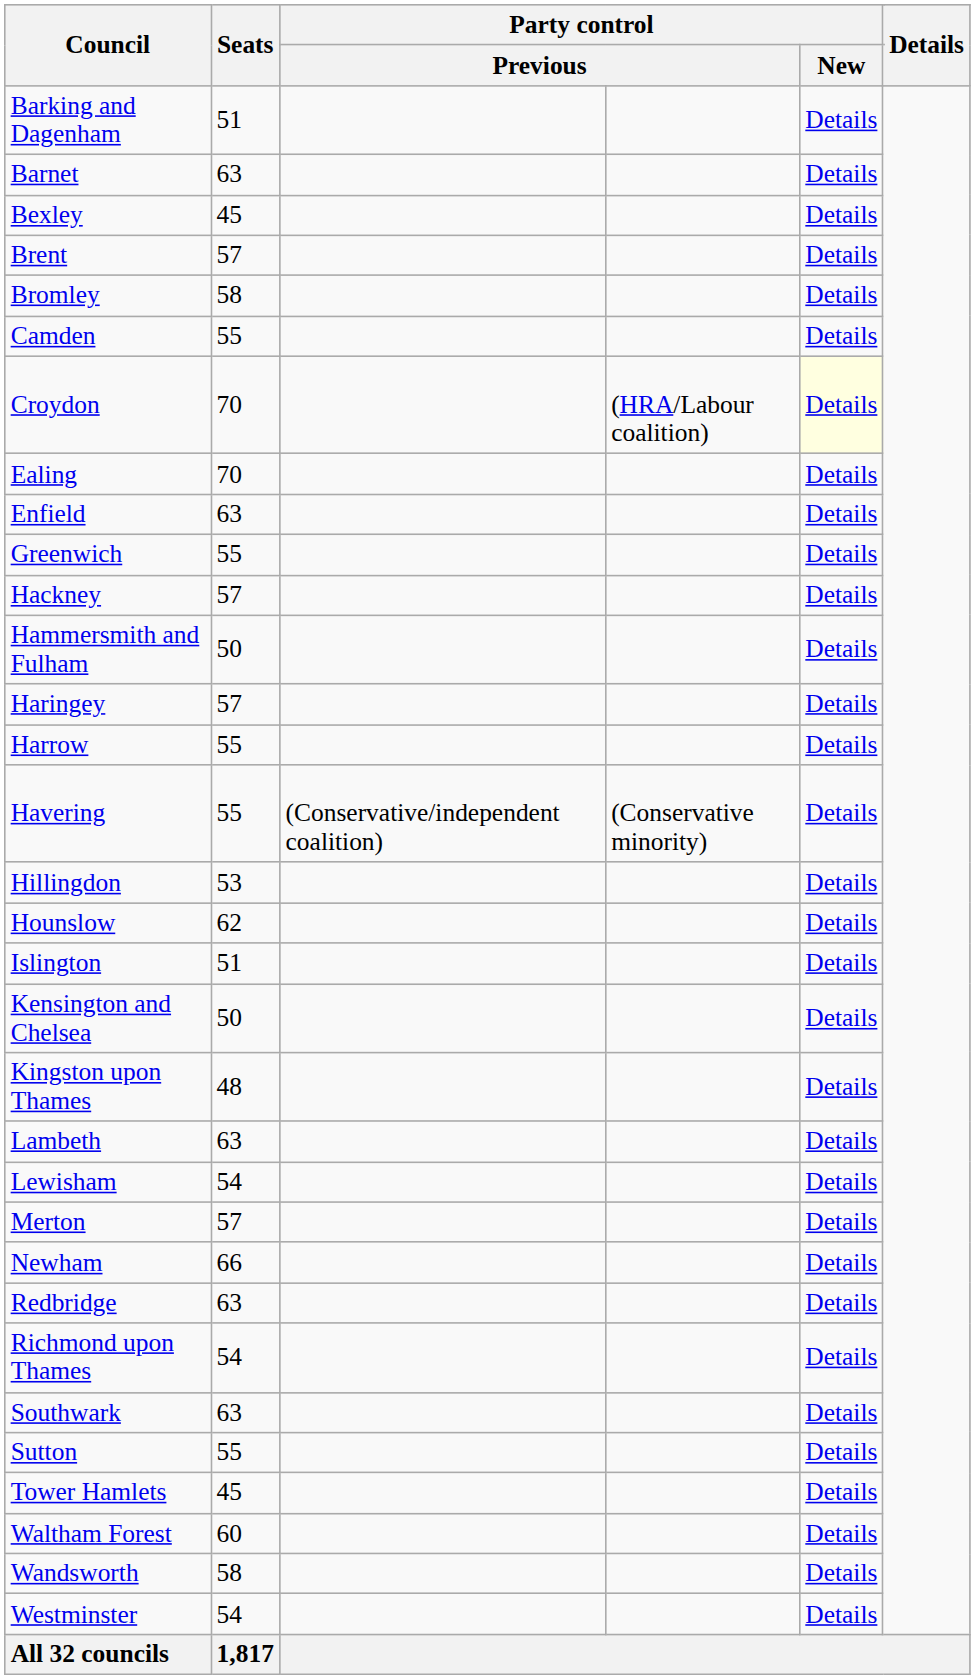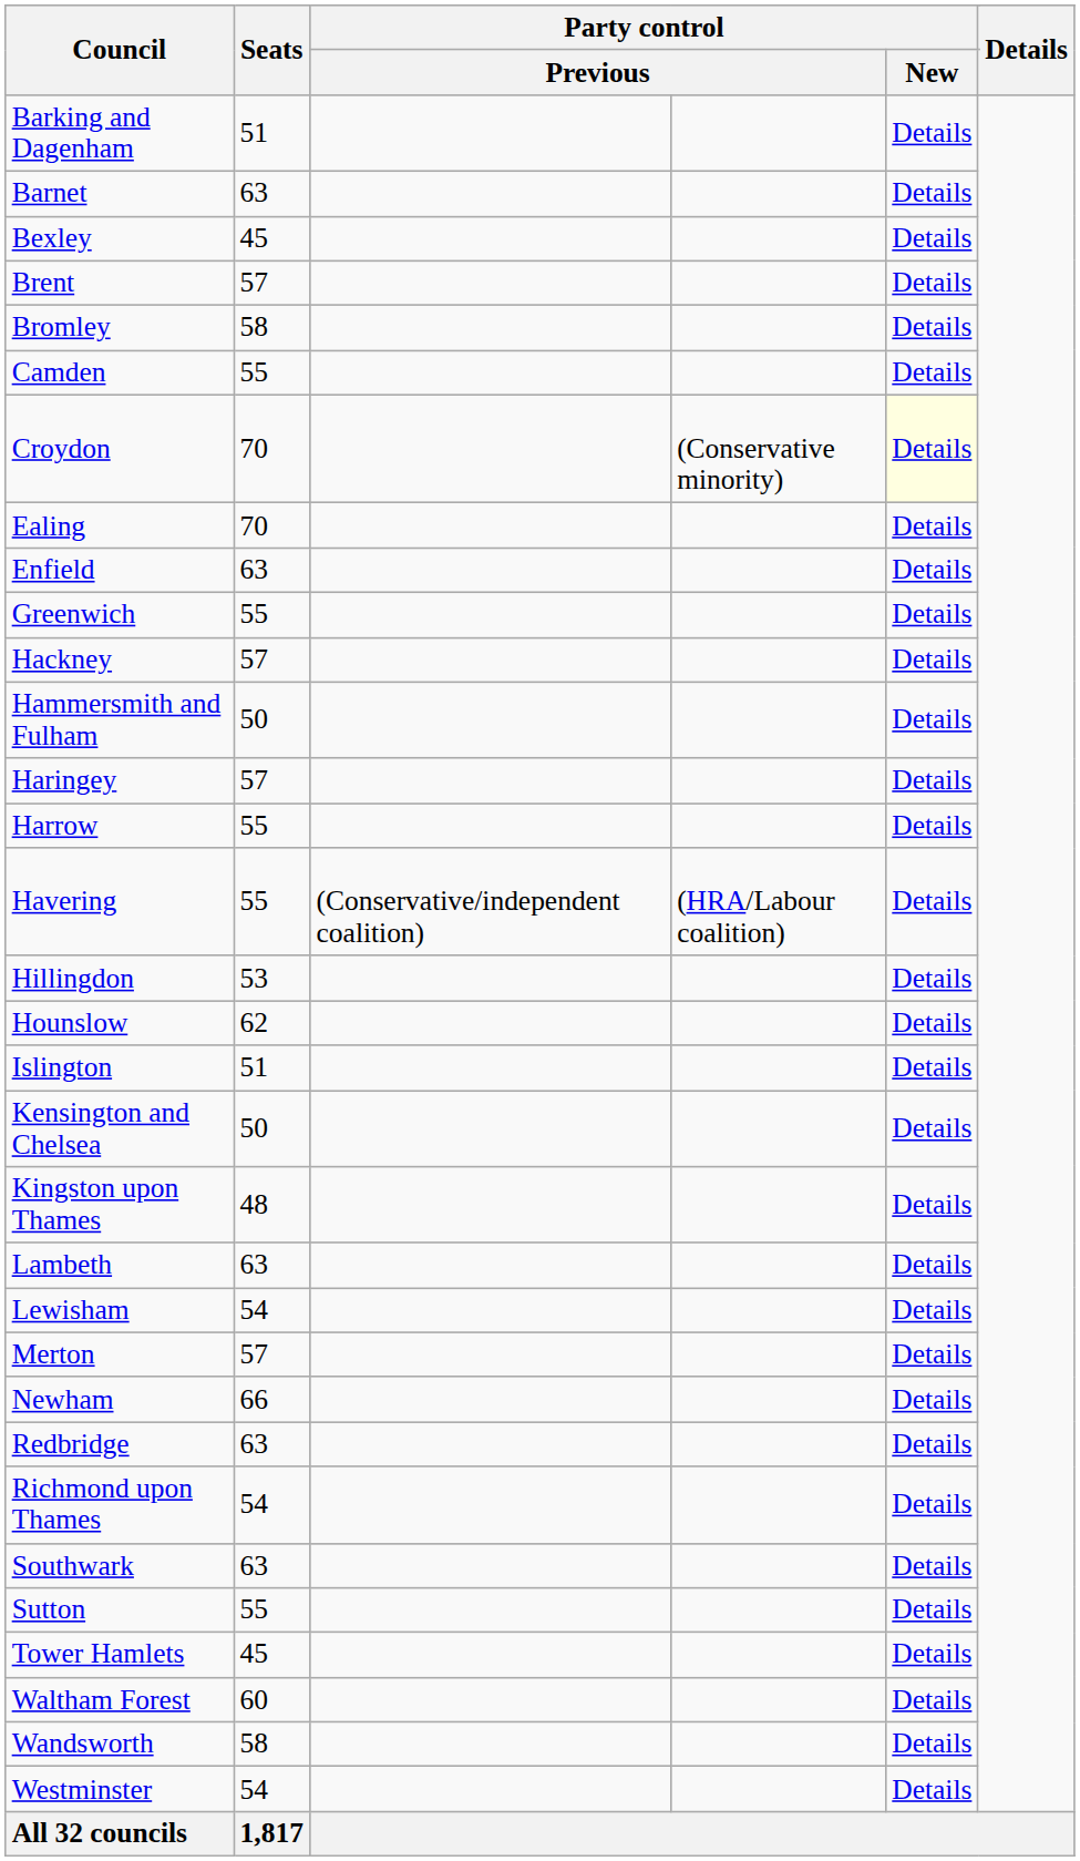 <table class="wikitable sortable">
 <tr>
 <th rowspan="2">Council</th>
 <th rowspan="2">Seats</th>
 <th colspan="4">Party control</th>
 <th rowspan="2">Details</th>
 </tr>
 <tr>
 <th colspan="2">Previous</th>
 <th colspan="2">New</th>
 </tr>
 <tr>
 <td><a href='#'>Barking and Dagenham</a></td>
 <td>51</td>
 <td></td>
 <td></td>
 <td><a href='#'>Details</a></td>
 </tr>
 <tr>
 <td><a href='#'>Barnet</a></td>
 <td>63</td>
 <td></td>
 <td></td>
 <td><a href='#'>Details</a></td>
 </tr>
 <tr>
 <td><a href='#'>Bexley</a></td>
 <td>45</td>
 <td></td>
 <td></td>
 <td><a href='#'>Details</a></td>
 </tr>
 <tr>
 <td><a href='#'>Brent</a></td>
 <td>57</td>
 <td></td>
 <td></td>
 <td><a href='#'>Details</a></td>
 </tr>
 <tr>
 <td><a href='#'>Bromley</a></td>
 <td>58</td>
 <td></td>
 <td></td>
 <td><a href='#'>Details</a></td>
 </tr>
 <tr>
 <td><a href='#'>Camden</a></td>
 <td>55</td>
 <td></td>
 <td></td>
 <td><a href='#'>Details</a></td>
 </tr>
 <tr>
 <td><a href='#'>Croydon</a></td>
 <td>70</td>
 <td></td>
-<td> <br>(<a href='#'>HRA</a>/Labour coalition)</td>
+<td> <br>(Conservative minority)</td>
 <td style="background: lightyellow;"><a href='#'>Details</a></td>
 </tr>
 <tr>
 <td><a href='#'>Ealing</a></td>
 <td>70</td>
 <td></td>
 <td></td>
 <td><a href='#'>Details</a></td>
 </tr>
 <tr>
 <td><a href='#'>Enfield</a></td>
 <td>63</td>
 <td></td>
 <td></td>
 <td><a href='#'>Details</a></td>
 </tr>
 <tr>
 <td><a href='#'>Greenwich</a></td>
 <td>55</td>
 <td></td>
 <td></td>
 <td><a href='#'>Details</a></td>
 </tr>
 <tr>
 <td><a href='#'>Hackney</a></td>
 <td>57</td>
 <td></td>
 <td></td>
 <td><a href='#'>Details</a></td>
 </tr>
 <tr>
 <td><a href='#'>Hammersmith and Fulham</a></td>
 <td>50</td>
 <td></td>
 <td></td>
 <td><a href='#'>Details</a></td>
 </tr>
 <tr>
 <td><a href='#'>Haringey</a></td>
 <td>57</td>
 <td></td>
 <td></td>
 <td><a href='#'>Details</a></td>
 </tr>
 <tr>
 <td><a href='#'>Harrow</a></td>
 <td>55</td>
 <td></td>
 <td></td>
 <td><a href='#'>Details</a></td>
 </tr>
 <tr>
 <td><a href='#'>Havering</a></td>
 <td>55</td>
 <td> <br>(Conservative/independent coalition)</td>
-<td> <br>(Conservative minority)</td>
+<td> <br>(<a href='#'>HRA</a>/Labour coalition)</td>
 <td><a href='#'>Details</a></td>
 </tr>
 <tr>
 <td><a href='#'>Hillingdon</a></td>
 <td>53</td>
 <td></td>
 <td></td>
 <td><a href='#'>Details</a></td>
 </tr>
 <tr>
 <td><a href='#'>Hounslow</a></td>
 <td>62</td>
 <td></td>
 <td></td>
 <td><a href='#'>Details</a></td>
 </tr>
 <tr>
 <td><a href='#'>Islington</a></td>
 <td>51</td>
 <td></td>
 <td></td>
 <td><a href='#'>Details</a></td>
 </tr>
 <tr>
 <td><a href='#'>Kensington and Chelsea</a></td>
 <td>50</td>
 <td></td>
 <td></td>
 <td><a href='#'>Details</a></td>
 </tr>
 <tr>
 <td><a href='#'>Kingston upon Thames</a></td>
 <td>48</td>
 <td></td>
 <td></td>
 <td><a href='#'>Details</a></td>
 </tr>
 <tr>
 <td><a href='#'>Lambeth</a></td>
 <td>63</td>
 <td></td>
 <td></td>
 <td><a href='#'>Details</a></td>
 </tr>
 <tr>
 <td><a href='#'>Lewisham</a></td>
 <td>54</td>
 <td></td>
 <td></td>
 <td><a href='#'>Details</a></td>
 </tr>
 <tr>
 <td><a href='#'>Merton</a></td>
 <td>57</td>
 <td></td>
 <td></td>
 <td><a href='#'>Details</a></td>
 </tr>
 <tr>
 <td><a href='#'>Newham</a></td>
 <td>66</td>
 <td></td>
 <td></td>
 <td><a href='#'>Details</a></td>
 </tr>
 <tr>
 <td><a href='#'>Redbridge</a></td>
 <td>63</td>
 <td></td>
 <td></td>
 <td><a href='#'>Details</a></td>
 </tr>
 <tr>
 <td><a href='#'>Richmond upon Thames</a></td>
 <td>54</td>
 <td></td>
 <td></td>
 <td><a href='#'>Details</a></td>
 </tr>
 <tr>
 <td><a href='#'>Southwark</a></td>
 <td>63</td>
 <td></td>
 <td></td>
 <td><a href='#'>Details</a></td>
 </tr>
 <tr>
 <td><a href='#'>Sutton</a></td>
 <td>55</td>
 <td></td>
 <td></td>
 <td><a href='#'>Details</a></td>
 </tr>
 <tr>
 <td><a href='#'>Tower Hamlets</a></td>
 <td>45</td>
 <td></td>
 <td></td>
 <td><a href='#'>Details</a></td>
 </tr>
 <tr>
 <td><a href='#'>Waltham Forest</a></td>
 <td>60</td>
 <td></td>
 <td></td>
 <td><a href='#'>Details</a></td>
 </tr>
 <tr>
 <td><a href='#'>Wandsworth</a></td>
 <td>58</td>
 <td></td>
 <td></td>
 <td><a href='#'>Details</a></td>
 </tr>
 <tr>
 <td><a href='#'>Westminster</a></td>
 <td>54</td>
 <td></td>
 <td></td>
 <td><a href='#'>Details</a></td>
 </tr>
 <tr class="sortbottom">
 <th style="text-align:left;">All 32 councils</th>
 <th>1,817</th>
 <th colspan="5"></th>
 </tr>
 </table>
